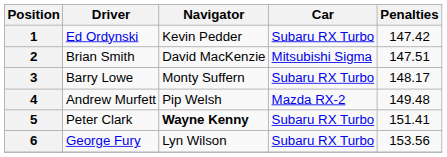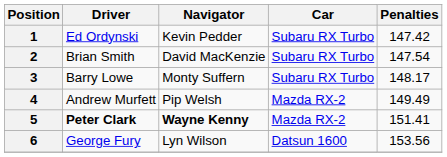 <table class="wikitable" border="1">
 <tr>
 <th>Position</th>
 <th>Driver</th>
 <th>Navigator</th>
 <th>Car</th>
 <th>Penalties</th>
 </tr>
 <tr>
 <th>1</th>
 <td><a href='#'>Ed Ordynski</a></td>
 <td>Kevin Pedder</td>
 <td><a href='#'>Subaru RX Turbo</a></td>
 <td align="center">147.42</td>
 </tr>
 <tr>
 <th>2</th>
 <td>Brian Smith</td>
 <td>David MacKenzie</td>
-<td><a href='#'>Mitsubishi Sigma</a></td>
-<td align="center">147.51</td>
+<td><a href='#'>Subaru RX Turbo</a></td>
+<td align="center">147.54</td>
 </tr>
 <tr>
 <th>3</th>
 <td>Barry Lowe</td>
 <td>Monty Suffern</td>
 <td><a href='#'>Subaru RX Turbo</a></td>
 <td align="center">148.17</td>
 </tr>
 <tr>
 <th>4</th>
 <td>Andrew Murfett</td>
 <td>Pip Welsh</td>
 <td><a href='#'>Mazda RX-2</a></td>
-<td align="center">149.48</td>
+<td align="center">149.49</td>
 </tr>
 <tr>
 <th>5</th>
-<td>Peter Clark</td>
+<td><strong>Peter Clark</strong></td>
 <td><strong>Wayne Kenny</strong></td>
-<td><a href='#'>Subaru RX Turbo</a></td>
+<td><a href='#'>Mazda RX-2</a></td>
 <td align="center">151.41</td>
 </tr>
 <tr>
 <th>6</th>
 <td><a href='#'>George Fury</a></td>
 <td>Lyn Wilson</td>
-<td><a href='#'>Subaru RX Turbo</a></td>
+<td><a href='#'>Datsun 1600</a></td>
 <td align="center">153.56</td>
 </tr>
 <tr>
 </tr>
 </table>
